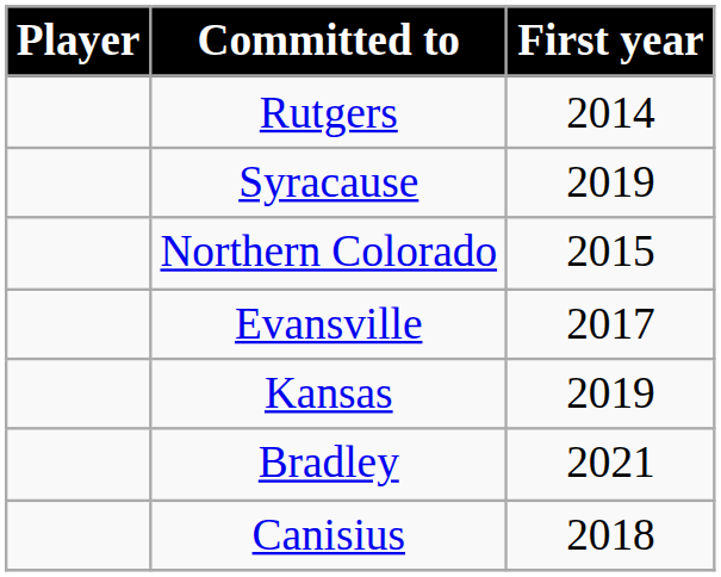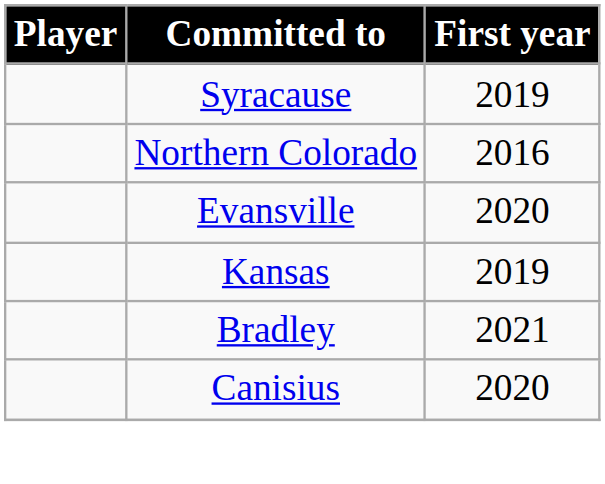 <table class="wikitable" style="text-align:center;">
 <tr>
 <th style="color:white; background:black;">Player</th>
 <th style="color:white; background:black;">Committed to</th>
 <th style="color:white; background:black;">First year</th>
-</tr>
-<tr>
-<td><strong></strong></td>
-<td><a href='#'>Rutgers</a></td>
-<td>2014</td>
 </tr>
 <tr>
 <td></td>
 <td><a href='#'>Syracause</a></td>
 <td>2019</td>
 </tr>
 <tr>
 <td></td>
 <td><a href='#'>Northern Colorado</a></td>
-<td>2015</td>
+<td>2016</td>
 </tr>
 <tr>
 <td><strong></strong></td>
 <td><a href='#'>Evansville</a></td>
-<td>2017</td>
+<td>2020</td>
 </tr>
 <tr>
 <td><strong></strong></td>
 <td><a href='#'>Kansas</a></td>
 <td>2019</td>
 </tr>
 <tr>
 <td><strong></strong></td>
 <td><a href='#'>Bradley</a></td>
 <td>2021</td>
 </tr>
 <tr>
 <td><strong></strong></td>
 <td><a href='#'>Canisius</a></td>
-<td>2018</td>
+<td>2020</td>
 </tr>
 <tr>
 </tr>
 </table>
